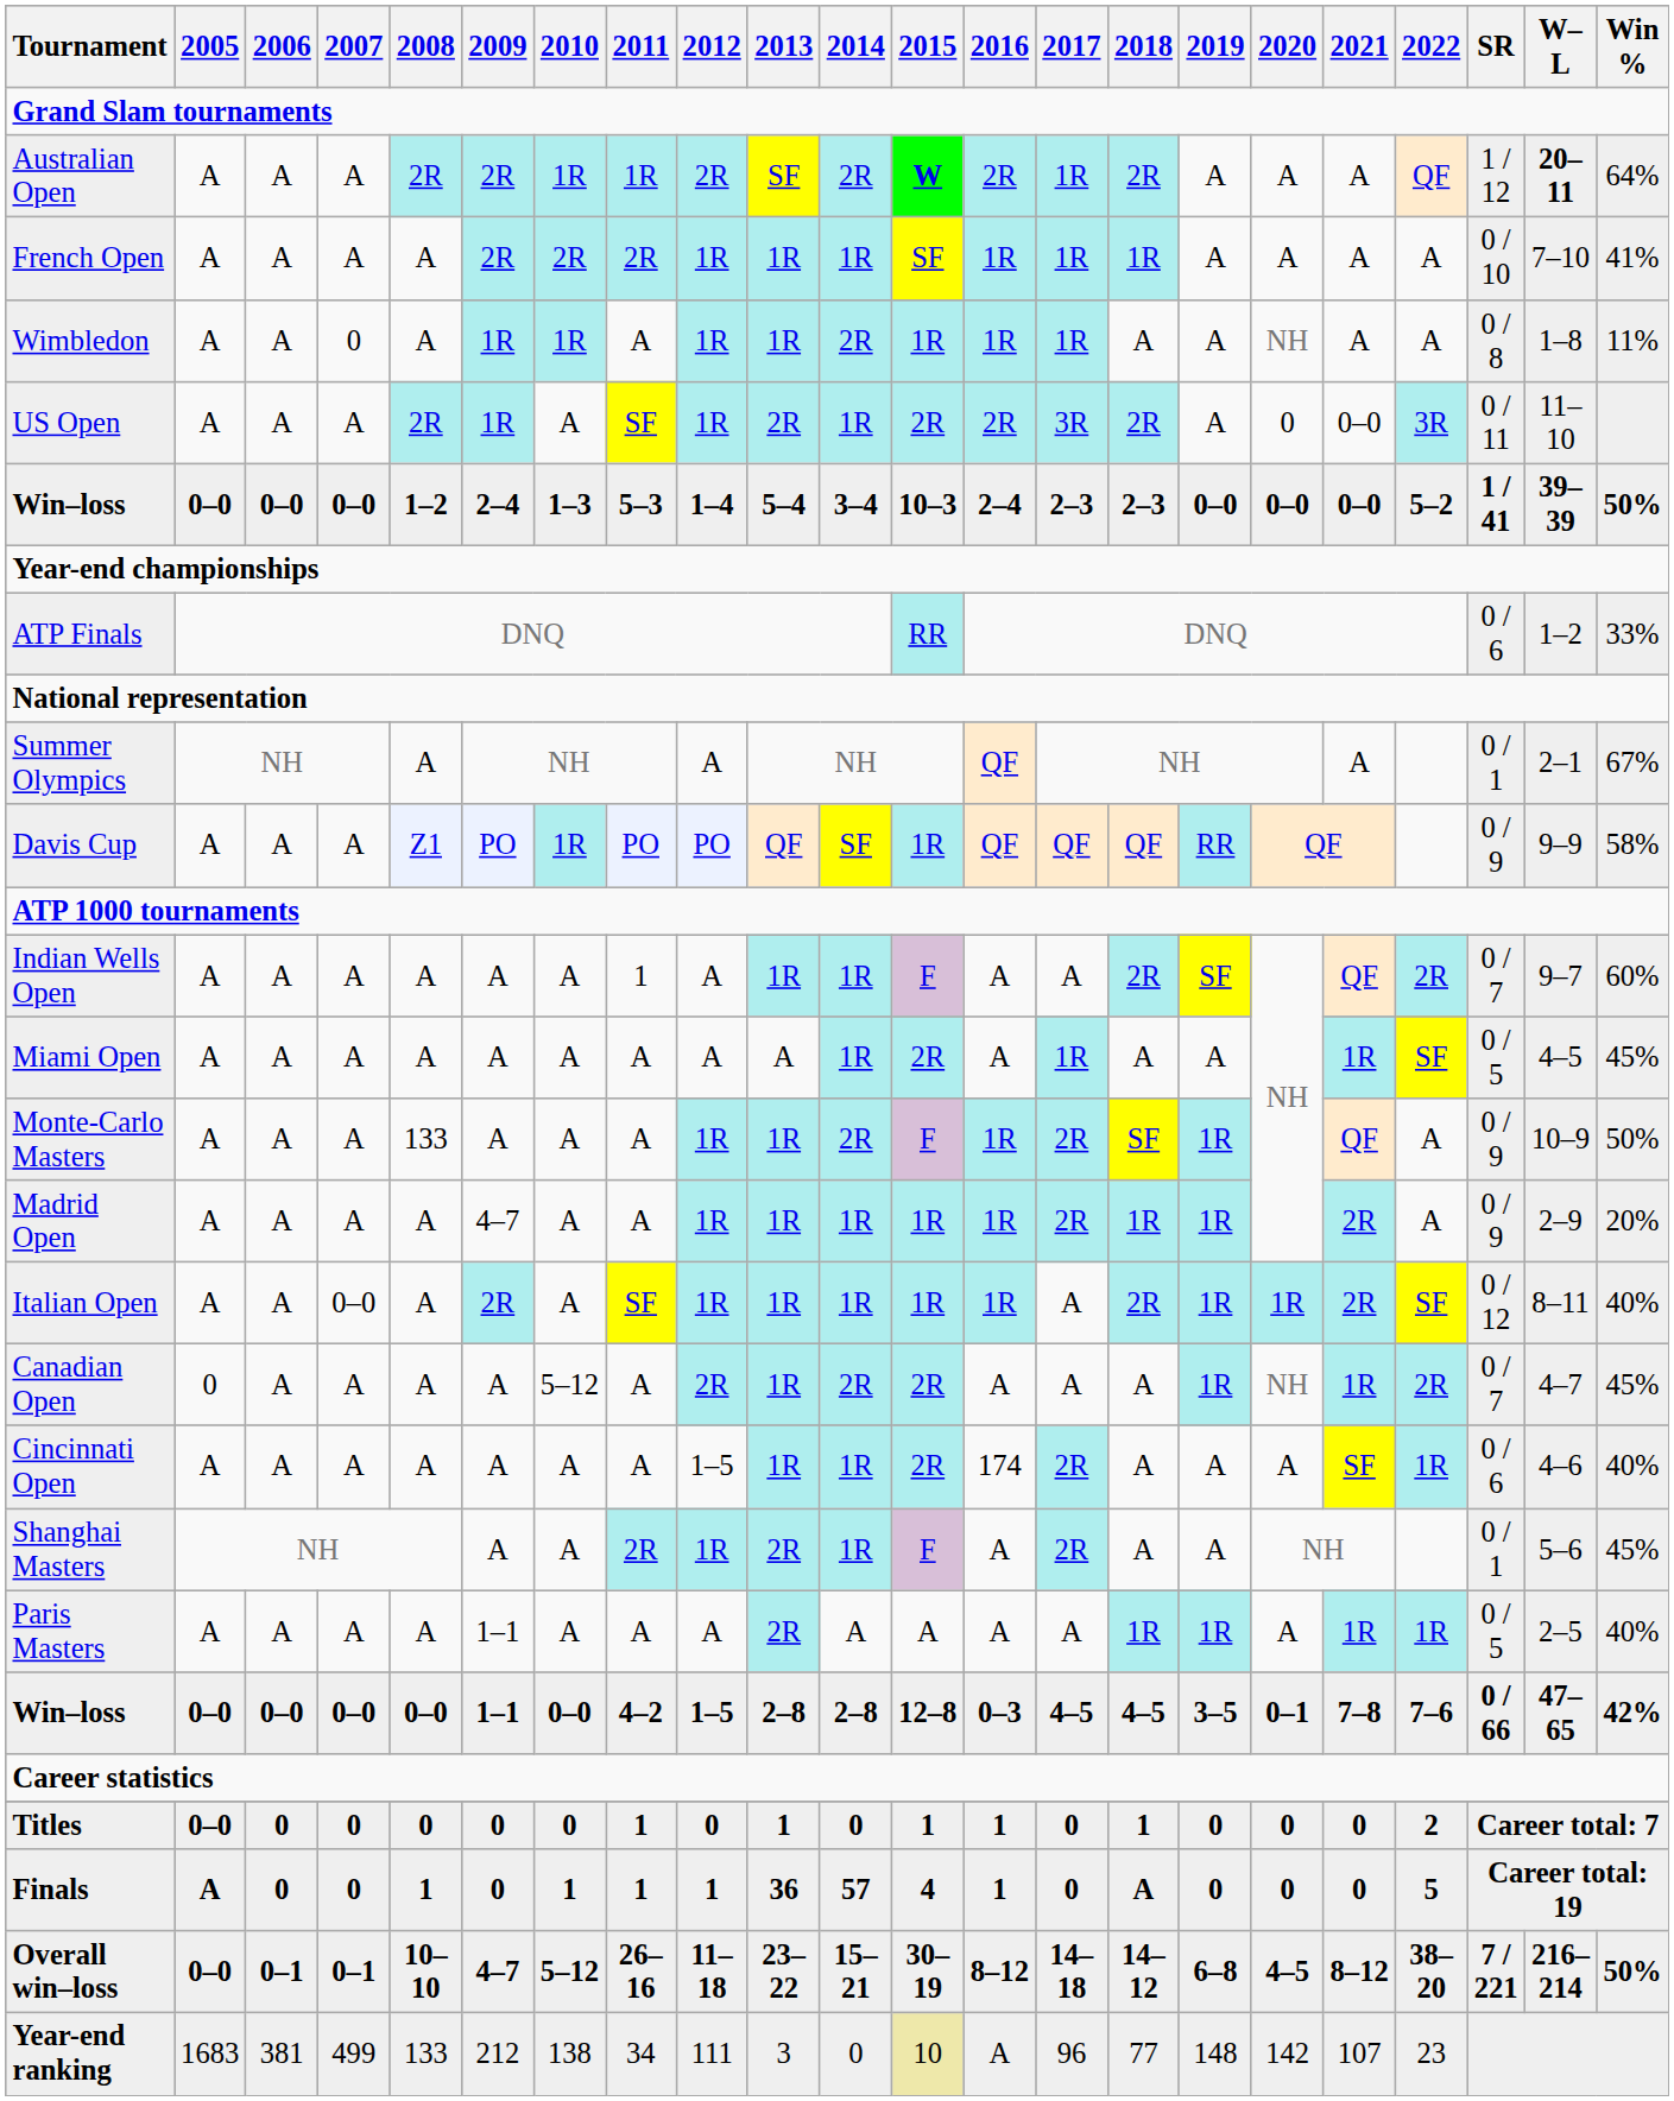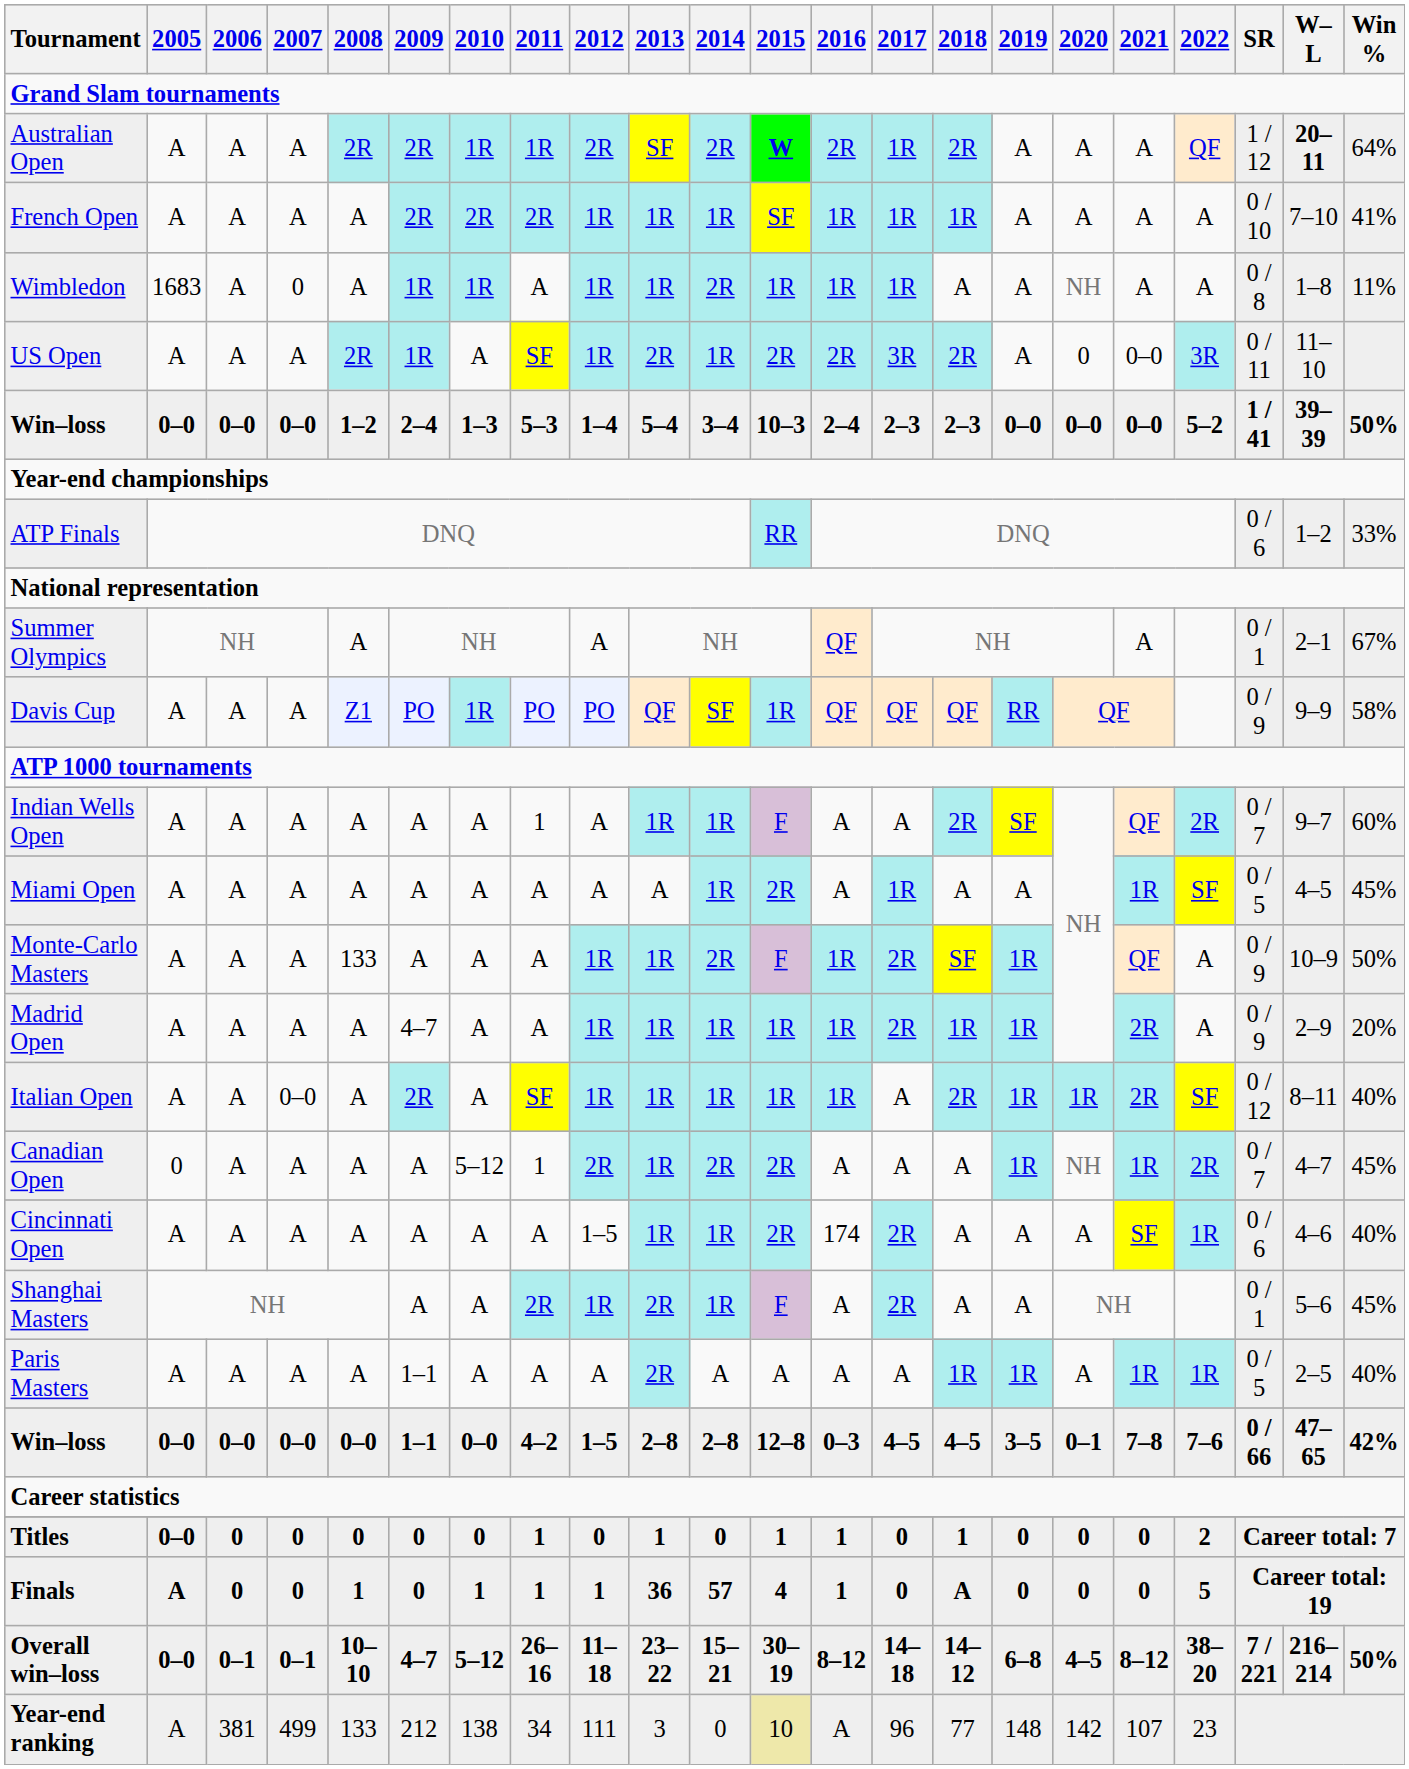 <table class="nowrap wikitable" style=text-align:center;font-size:96%>
 <tr>
 <th>Tournament</th>
 <th><a href='#'>2005</a></th>
 <th><a href='#'>2006</a></th>
 <th><a href='#'>2007</a></th>
 <th><a href='#'>2008</a></th>
 <th><a href='#'>2009</a></th>
 <th><a href='#'>2010</a></th>
 <th><a href='#'>2011</a></th>
 <th><a href='#'>2012</a></th>
 <th><a href='#'>2013</a></th>
 <th><a href='#'>2014</a></th>
 <th><a href='#'>2015</a></th>
 <th><a href='#'>2016</a></th>
 <th><a href='#'>2017</a></th>
 <th><a href='#'>2018</a></th>
 <th><a href='#'>2019</a></th>
 <th><a href='#'>2020</a></th>
 <th><a href='#'>2021</a></th>
 <th><a href='#'>2022</a></th>
 <th>SR</th>
 <th>W–L</th>
 <th>Win %</th>
 </tr>
 <tr>
 <td colspan="22" align="left"><a href='#'><strong>Grand Slam tournaments</strong></a></td>
 </tr>
 <tr>
 <td align=left bgcolor=efefef><a href='#'>Australian Open</a></td>
 <td>A</td>
 <td>A</td>
 <td>A</td>
 <td bgcolor=afeeee><a href='#'>2R</a></td>
 <td bgcolor=afeeee><a href='#'>2R</a></td>
 <td bgcolor=afeeee><a href='#'>1R</a></td>
 <td bgcolor=afeeee><a href='#'>1R</a></td>
 <td bgcolor=afeeee><a href='#'>2R</a></td>
 <td bgcolor=yellow><a href='#'>SF</a></td>
 <td bgcolor=afeeee><a href='#'>2R</a></td>
 <td bgcolor=lime><a href='#'><strong>W</strong></a></td>
 <td bgcolor=afeeee><a href='#'>2R</a></td>
 <td bgcolor=afeeee><a href='#'>1R</a></td>
 <td bgcolor=afeeee><a href='#'>2R</a></td>
 <td>A</td>
 <td>A</td>
 <td>A</td>
 <td bgcolor=ffebcd><a href='#'>QF</a></td>
 <td bgcolor=efefef>1 / 12</td>
 <td bgcolor=efefef><strong>20–11</strong></td>
 <td bgcolor=efefef>64%</td>
 </tr>
 <tr>
 <td align=left bgcolor=efefef><a href='#'>French Open</a></td>
 <td>A</td>
 <td>A</td>
 <td>A</td>
 <td>A</td>
 <td bgcolor=afeeee><a href='#'>2R</a></td>
 <td bgcolor=afeeee><a href='#'>2R</a></td>
 <td bgcolor=afeeee><a href='#'>2R</a></td>
 <td bgcolor=afeeee><a href='#'>1R</a></td>
 <td bgcolor=afeeee><a href='#'>1R</a></td>
 <td bgcolor=afeeee><a href='#'>1R</a></td>
 <td bgcolor=yellow><a href='#'>SF</a></td>
 <td bgcolor=afeeee><a href='#'>1R</a></td>
 <td bgcolor=afeeee><a href='#'>1R</a></td>
 <td bgcolor=afeeee><a href='#'>1R</a></td>
 <td>A</td>
 <td>A</td>
 <td>A</td>
 <td>A</td>
 <td bgcolor=efefef>0 / 10</td>
 <td bgcolor=efefef>7–10</td>
 <td bgcolor=efefef>41%</td>
 </tr>
 <tr>
 <td align=left bgcolor=efefef><a href='#'>Wimbledon</a></td>
-<td>A</td>
+<td>1683</td>
 <td>A</td>
 <td>0</td>
 <td>A</td>
 <td bgcolor=afeeee><a href='#'>1R</a></td>
 <td bgcolor=afeeee><a href='#'>1R</a></td>
 <td>A</td>
 <td bgcolor=afeeee><a href='#'>1R</a></td>
 <td bgcolor=afeeee><a href='#'>1R</a></td>
 <td bgcolor=afeeee><a href='#'>2R</a></td>
 <td bgcolor=afeeee><a href='#'>1R</a></td>
 <td bgcolor=afeeee><a href='#'>1R</a></td>
 <td bgcolor=afeeee><a href='#'>1R</a></td>
 <td>A</td>
 <td>A</td>
 <td style=color:#767676>NH</td>
 <td>A</td>
 <td>A</td>
 <td bgcolor=efefef>0 / 8</td>
 <td bgcolor=efefef>1–8</td>
 <td bgcolor=efefef>11%</td>
 </tr>
 <tr>
 <td align=left bgcolor=efefef><a href='#'>US Open</a></td>
 <td>A</td>
 <td>A</td>
 <td>A</td>
 <td bgcolor=afeeee><a href='#'>2R</a></td>
 <td bgcolor=afeeee><a href='#'>1R</a></td>
 <td>A</td>
 <td bgcolor=yellow><a href='#'>SF</a></td>
 <td bgcolor=afeeee><a href='#'>1R</a></td>
 <td bgcolor=afeeee><a href='#'>2R</a></td>
 <td bgcolor=afeeee><a href='#'>1R</a></td>
 <td bgcolor=afeeee><a href='#'>2R</a></td>
 <td bgcolor=afeeee><a href='#'>2R</a></td>
 <td bgcolor=afeeee><a href='#'>3R</a></td>
 <td bgcolor=afeeee><a href='#'>2R</a></td>
 <td>A</td>
 <td>0</td>
 <td>0–0</td>
 <td bgcolor=afeeee><a href='#'>3R</a></td>
 <td bgcolor=efefef>0 / 11</td>
 <td bgcolor=efefef>11–10</td>
 <td bgcolor=efefef></td>
 </tr>
 <tr style=font-weight:bold;background:#efefef>
 <td align=left>Win–loss</td>
 <td>0–0</td>
 <td>0–0</td>
 <td>0–0</td>
 <td>1–2</td>
 <td>2–4</td>
 <td>1–3</td>
 <td>5–3</td>
 <td>1–4</td>
 <td>5–4</td>
 <td>3–4</td>
 <td>10–3</td>
 <td>2–4</td>
 <td>2–3</td>
 <td>2–3</td>
 <td>0–0</td>
 <td>0–0</td>
 <td>0–0</td>
 <td>5–2</td>
 <td>1 / 41</td>
 <td>39–39</td>
 <td>50%</td>
 </tr>
 <tr>
 <td colspan="22" align="left"><strong>Year-end championships</strong></td>
 </tr>
 <tr>
 <td align=left bgcolor=efefef><a href='#'>ATP Finals</a></td>
 <td colspan=10 style=color:#767676>DNQ</td>
 <td bgcolor=afeeee><a href='#'>RR</a></td>
 <td colspan=7 style=color:#767676>DNQ</td>
 <td bgcolor=efefef>0 / 6</td>
 <td bgcolor=efefef>1–2</td>
 <td bgcolor=efefef>33%</td>
 </tr>
 <tr>
 <td colspan="22" align="left"><strong>National representation</strong></td>
 </tr>
 <tr>
 <td align=left bgcolor=efefef><a href='#'>Summer Olympics</a></td>
 <td colspan=3 style=color:#767676>NH</td>
 <td>A</td>
 <td colspan=3 style=color:#767676>NH</td>
 <td>A</td>
 <td colspan=3 style=color:#767676>NH</td>
 <td bgcolor=ffebcd><a href='#'>QF</a></td>
 <td colspan=4 style=color:#767676>NH</td>
 <td>A</td>
 <td></td>
 <td bgcolor=efefef>0 / 1</td>
 <td bgcolor=efefef>2–1</td>
 <td bgcolor=efefef>67%</td>
 </tr>
 <tr>
 <td align=left bgcolor=efefef><a href='#'>Davis Cup</a></td>
 <td>A</td>
 <td>A</td>
 <td>A</td>
 <td bgcolor=ecf2ff><a href='#'>Z1</a></td>
 <td bgcolor=ecf2ff><a href='#'>PO</a></td>
 <td bgcolor=afeeee><a href='#'>1R</a></td>
 <td bgcolor=ecf2ff><a href='#'>PO</a></td>
 <td bgcolor=ecf2ff><a href='#'>PO</a></td>
 <td bgcolor=ffebcd><a href='#'>QF</a></td>
 <td bgcolor=yellow><a href='#'>SF</a></td>
 <td bgcolor=afeeee><a href='#'>1R</a></td>
 <td bgcolor=ffebcd><a href='#'>QF</a></td>
 <td bgcolor=ffebcd><a href='#'>QF</a></td>
 <td bgcolor=ffebcd><a href='#'>QF</a></td>
 <td bgcolor=afeeee><a href='#'>RR</a></td>
 <td colspan=2 bgcolor=ffebcd><a href='#'>QF</a></td>
 <td></td>
 <td bgcolor=efefef>0 / 9</td>
 <td bgcolor=efefef>9–9</td>
 <td bgcolor=efefef>58%</td>
 </tr>
 <tr>
 <td colspan="22" align="left"><strong><a href='#'>ATP 1000 tournaments</a></strong></td>
 </tr>
 <tr>
 <td align=left bgcolor=efefef><a href='#'>Indian Wells Open</a></td>
 <td>A</td>
 <td>A</td>
 <td>A</td>
 <td>A</td>
 <td>A</td>
 <td>A</td>
 <td>1</td>
 <td>A</td>
 <td bgcolor=afeeee><a href='#'>1R</a></td>
 <td bgcolor=afeeee><a href='#'>1R</a></td>
 <td bgcolor=thistle><a href='#'>F</a></td>
 <td>A</td>
 <td>A</td>
 <td bgcolor=afeeee><a href='#'>2R</a></td>
 <td bgcolor=yellow><a href='#'>SF</a></td>
 <td rowspan="4" style="color:#767676">NH</td>
 <td bgcolor=ffebcd><a href='#'>QF</a></td>
 <td bgcolor=afeeee><a href='#'>2R</a></td>
 <td bgcolor=efefef>0 / 7</td>
 <td bgcolor=efefef>9–7</td>
 <td bgcolor=efefef>60%</td>
 </tr>
 <tr>
 <td align=left bgcolor=efefef><a href='#'>Miami Open</a></td>
 <td>A</td>
 <td>A</td>
 <td>A</td>
 <td>A</td>
 <td>A</td>
 <td>A</td>
 <td>A</td>
 <td>A</td>
 <td>A</td>
 <td bgcolor=afeeee><a href='#'>1R</a></td>
 <td bgcolor=afeeee><a href='#'>2R</a></td>
 <td>A</td>
 <td bgcolor=afeeee><a href='#'>1R</a></td>
 <td>A</td>
 <td>A</td>
 <td bgcolor=afeeee><a href='#'>1R</a></td>
 <td bgcolor= yellow><a href='#'>SF</a></td>
 <td bgcolor=efefef>0 / 5</td>
 <td bgcolor=efefef>4–5</td>
 <td bgcolor=efefef>45%</td>
 </tr>
 <tr>
 <td align=left bgcolor=efefef><a href='#'>Monte-Carlo Masters</a></td>
 <td>A</td>
 <td>A</td>
 <td>A</td>
 <td>133</td>
 <td>A</td>
 <td>A</td>
 <td>A</td>
 <td bgcolor=afeeee><a href='#'>1R</a></td>
 <td bgcolor=afeeee><a href='#'>1R</a></td>
 <td bgcolor=afeeee><a href='#'>2R</a></td>
 <td bgcolor=thistle><a href='#'>F</a></td>
 <td bgcolor=afeeee><a href='#'>1R</a></td>
 <td bgcolor=afeeee><a href='#'>2R</a></td>
 <td bgcolor=yellow><a href='#'>SF</a></td>
 <td bgcolor=afeeee><a href='#'>1R</a></td>
 <td bgcolor=ffebcd><a href='#'>QF</a></td>
 <td>A</td>
 <td bgcolor=efefef>0 / 9</td>
 <td bgcolor=efefef>10–9</td>
 <td bgcolor=efefef>50%</td>
 </tr>
 <tr>
 <td align=left bgcolor=efefef><a href='#'>Madrid Open</a></td>
 <td>A</td>
 <td>A</td>
 <td>A</td>
 <td>A</td>
 <td>4–7</td>
 <td>A</td>
 <td>A</td>
 <td bgcolor=afeeee><a href='#'>1R</a></td>
 <td bgcolor=afeeee><a href='#'>1R</a></td>
 <td bgcolor=afeeee><a href='#'>1R</a></td>
 <td bgcolor=afeeee><a href='#'>1R</a></td>
 <td bgcolor=afeeee><a href='#'>1R</a></td>
 <td bgcolor=afeeee><a href='#'>2R</a></td>
 <td bgcolor=afeeee><a href='#'>1R</a></td>
 <td bgcolor=afeeee><a href='#'>1R</a></td>
 <td bgcolor=afeeee><a href='#'>2R</a></td>
 <td>A</td>
 <td bgcolor=efefef>0 / 9</td>
 <td bgcolor=efefef>2–9</td>
 <td bgcolor=efefef>20%</td>
 </tr>
 <tr>
 <td align=left bgcolor=efefef><a href='#'>Italian Open</a></td>
 <td>A</td>
 <td>A</td>
 <td>0–0</td>
 <td>A</td>
 <td bgcolor=afeeee><a href='#'>2R</a></td>
 <td>A</td>
 <td bgcolor=yellow><a href='#'>SF</a></td>
 <td bgcolor=afeeee><a href='#'>1R</a></td>
 <td bgcolor=afeeee><a href='#'>1R</a></td>
 <td bgcolor=afeeee><a href='#'>1R</a></td>
 <td bgcolor=afeeee><a href='#'>1R</a></td>
 <td bgcolor=afeeee><a href='#'>1R</a></td>
 <td>A</td>
 <td bgcolor=afeeee><a href='#'>2R</a></td>
 <td bgcolor=afeeee><a href='#'>1R</a></td>
 <td bgcolor=afeeee><a href='#'>1R</a></td>
 <td bgcolor=afeeee><a href='#'>2R</a></td>
 <td bgcolor= yellow><a href='#'>SF</a></td>
 <td bgcolor=efefef>0 / 12</td>
 <td bgcolor=efefef>8–11</td>
 <td bgcolor=efefef>40%</td>
 </tr>
 <tr>
 <td align=left bgcolor=efefef><a href='#'>Canadian Open</a></td>
 <td>0</td>
 <td>A</td>
 <td>A</td>
 <td>A</td>
 <td>A</td>
 <td>5–12</td>
-<td>A</td>
+<td>1</td>
 <td bgcolor=afeeee><a href='#'>2R</a></td>
 <td bgcolor=afeeee><a href='#'>1R</a></td>
 <td bgcolor=afeeee><a href='#'>2R</a></td>
 <td bgcolor=afeeee><a href='#'>2R</a></td>
 <td>A</td>
 <td>A</td>
 <td>A</td>
 <td bgcolor=afeeee><a href='#'>1R</a></td>
 <td style=color:#767676>NH</td>
 <td bgcolor=afeeee><a href='#'>1R</a></td>
 <td bgcolor=afeeee><a href='#'>2R</a></td>
 <td bgcolor=efefef>0 / 7</td>
 <td bgcolor=efefef>4–7</td>
 <td bgcolor=efefef>45%</td>
 </tr>
 <tr>
 <td align=left bgcolor=efefef><a href='#'>Cincinnati Open</a></td>
 <td>A</td>
 <td>A</td>
 <td>A</td>
 <td>A</td>
 <td>A</td>
 <td>A</td>
 <td>A</td>
 <td>1–5</td>
 <td bgcolor=afeeee><a href='#'>1R</a></td>
 <td bgcolor=afeeee><a href='#'>1R</a></td>
 <td bgcolor=afeeee><a href='#'>2R</a></td>
 <td>174</td>
 <td bgcolor=afeeee><a href='#'>2R</a></td>
 <td>A</td>
 <td>A</td>
 <td>A</td>
 <td bgcolor=yellow><a href='#'>SF</a></td>
 <td bgcolor=afeeee><a href='#'>1R</a></td>
 <td bgcolor=efefef>0 / 6</td>
 <td bgcolor=efefef>4–6</td>
 <td bgcolor=efefef>40%</td>
 </tr>
 <tr>
 <td align=left bgcolor=efefef><a href='#'>Shanghai Masters</a></td>
 <td colspan=4 style=color:#767676>NH</td>
 <td>A</td>
 <td>A</td>
 <td bgcolor=afeeee><a href='#'>2R</a></td>
 <td bgcolor=afeeee><a href='#'>1R</a></td>
 <td bgcolor=afeeee><a href='#'>2R</a></td>
 <td bgcolor=afeeee><a href='#'>1R</a></td>
 <td bgcolor=thistle><a href='#'>F</a></td>
 <td>A</td>
 <td bgcolor=afeeee><a href='#'>2R</a></td>
 <td>A</td>
 <td>A</td>
 <td colspan=2 style=color:#767676>NH</td>
 <td></td>
 <td bgcolor=efefef>0 / 1</td>
 <td bgcolor=efefef>5–6</td>
 <td bgcolor=efefef>45%</td>
 </tr>
 <tr>
 <td align=left bgcolor=efefef><a href='#'>Paris Masters</a></td>
 <td>A</td>
 <td>A</td>
 <td>A</td>
 <td>A</td>
 <td>1–1</td>
 <td>A</td>
 <td>A</td>
 <td>A</td>
 <td bgcolor=afeeee><a href='#'>2R</a></td>
 <td>A</td>
 <td>A</td>
 <td>A</td>
 <td>A</td>
 <td bgcolor=afeeee><a href='#'>1R</a></td>
 <td bgcolor=afeeee><a href='#'>1R</a></td>
 <td>A</td>
 <td bgcolor=afeeee><a href='#'>1R</a></td>
 <td bgcolor=afeeee><a href='#'>1R</a></td>
 <td bgcolor=efefef>0 / 5</td>
 <td bgcolor=efefef>2–5</td>
 <td bgcolor=efefef>40%</td>
 </tr>
 <tr style=font-weight:bold;background:#efefef>
 <td align=left>Win–loss</td>
 <td>0–0</td>
 <td>0–0</td>
 <td>0–0</td>
 <td>0–0</td>
 <td>1–1</td>
 <td>0–0</td>
 <td>4–2</td>
 <td>1–5</td>
 <td>2–8</td>
 <td>2–8</td>
 <td>12–8</td>
 <td>0–3</td>
 <td>4–5</td>
 <td>4–5</td>
 <td>3–5</td>
 <td>0–1</td>
 <td>7–8</td>
 <td>7–6</td>
 <td>0 / 66</td>
 <td>47–65</td>
 <td>42%</td>
 </tr>
 <tr>
 <td colspan="22" align="left"><strong>Career statistics</strong></td>
 </tr>
 <tr>
 </tr>
 <tr style=font-weight:bold;background:#efefef>
 <td align=left>Titles</td>
 <td>0–0</td>
 <td>0</td>
 <td>0</td>
 <td>0</td>
 <td>0</td>
 <td>0</td>
 <td>1</td>
 <td>0</td>
 <td>1</td>
 <td>0</td>
 <td>1</td>
 <td>1</td>
 <td>0</td>
 <td>1</td>
 <td>0</td>
 <td>0</td>
 <td>0</td>
 <td>2</td>
 <td colspan=3>Career total: 7</td>
 </tr>
 <tr style=font-weight:bold;background:#efefef>
 <td align=left>Finals</td>
 <td>A</td>
 <td>0</td>
 <td>0</td>
 <td>1</td>
 <td>0</td>
 <td>1</td>
 <td>1</td>
 <td>1</td>
 <td>36</td>
 <td>57</td>
 <td>4</td>
 <td>1</td>
 <td>0</td>
 <td>A</td>
 <td>0</td>
 <td>0</td>
 <td>0</td>
 <td>5</td>
 <td colspan=3>Career total: 19</td>
 </tr>
 <tr style=font-weight:bold;background:#efefef>
 <td align=left>Overall win–loss</td>
 <td>0–0</td>
 <td>0–1</td>
 <td>0–1</td>
 <td>10–10</td>
 <td>4–7</td>
 <td>5–12</td>
 <td>26–16</td>
 <td>11–18</td>
 <td>23–22</td>
 <td>15–21</td>
 <td>30–19</td>
 <td>8–12</td>
 <td>14–18</td>
 <td>14–12</td>
 <td>6–8</td>
 <td>4–5</td>
 <td>8–12</td>
 <td>38–20</td>
 <td>7 / 221</td>
 <td>216–214</td>
 <td>50%</td>
 </tr>
 <tr bgcolor=efefef>
 <td align=left><strong>Year-end ranking</strong></td>
-<td>1683</td>
+<td>A</td>
 <td>381</td>
 <td>499</td>
 <td>133</td>
 <td>212</td>
 <td>138</td>
 <td>34</td>
 <td>111</td>
 <td>3</td>
 <td>0</td>
 <td bgcolor=eee8aa>10</td>
 <td>A</td>
 <td>96</td>
 <td>77</td>
 <td>148</td>
 <td>142</td>
 <td>107</td>
 <td>23</td>
 <td colspan=3></td>
 </tr>
 </table>
